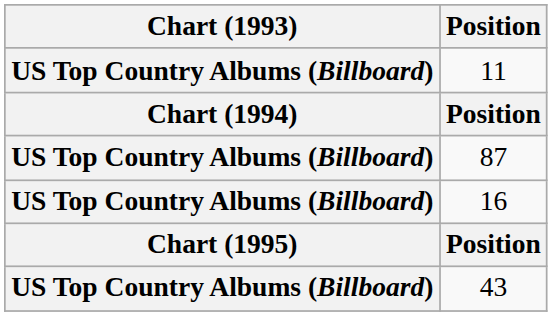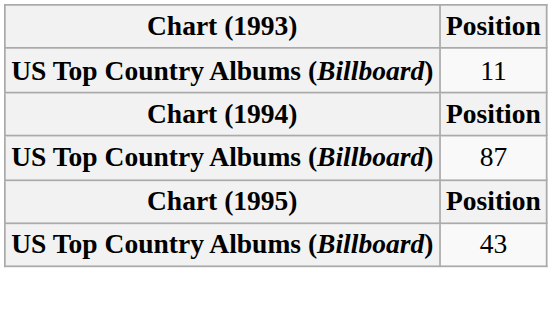 <table class="wikitable plainrowheaders" style="text-align:center">
 <tr>
 <th scope="col">Chart (1993)</th>
 <th scope="col">Position</th>
 </tr>
 <tr>
 <th scope="row">US Top Country Albums (<em>Billboard</em>)</th>
 <td>11</td>
 </tr>
 <tr>
 <th scope="col">Chart (1994)</th>
 <th scope="col">Position</th>
 </tr>
 <tr>
 <th scope="row">US Top Country Albums (<em>Billboard</em>)</th>
 <td>87</td>
 </tr>
 <tr>
-<th scope="row">US Top Country Albums (<em>Billboard</em>)</th>
-<td>16</td>
-</tr>
-<tr>
 <th scope="col">Chart (1995)</th>
 <th scope="col">Position</th>
 </tr>
 <tr>
 <th scope="row">US Top Country Albums (<em>Billboard</em>)</th>
 <td>43</td>
 </tr>
 </table>
